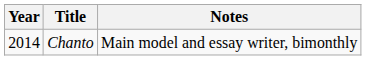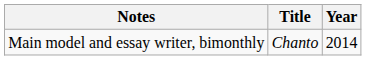 <table class="wikitable">
 <tr>
+<th>Notes</th>
+<th>Title</th>
 <th>Year</th>
-<th>Title</th>
-<th>Notes</th>
 </tr>
 <tr>
+<td>Main model and essay writer, bimonthly</td>
+<td><em>Chanto</em></td>
 <td>2014</td>
-<td><em>Chanto</em></td>
-<td>Main model and essay writer, bimonthly</td>
 </tr>
 </table>
